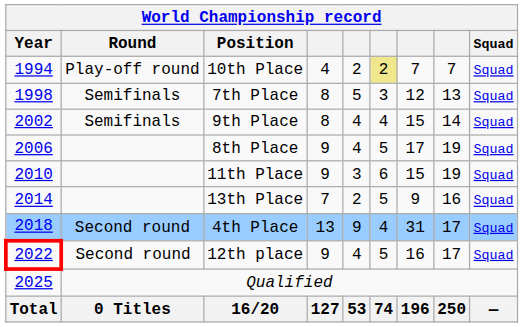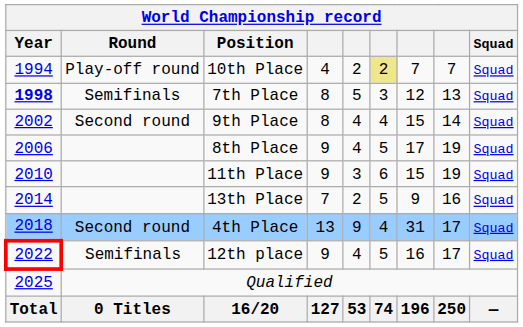 <table class="wikitable" style="text-align: center;">
 <tr>
 <th colspan=9><a href='#'>World Championship record</a></th>
 </tr>
 <tr>
 <th>Year</th>
 <th>Round</th>
 <th>Position</th>
 <th></th>
 <th></th>
 <th></th>
 <th></th>
 <th></th>
 <th><small>Squad</small></th>
 </tr>
 <tr>
 <td> <a href='#'>1994</a></td>
 <td>Play-off round</td>
 <td>10th Place</td>
 <td>4</td>
 <td>2</td>
 <td style="background: khaki;">2</td>
 <td>7</td>
 <td>7</td>
 <td><small><a href='#'>Squad</a></small></td>
 </tr>
 <tr>
-<td> <a href='#'>1998</a></td>
+<td><strong> <a href='#'>1998</a></strong></td>
 <td>Semifinals</td>
 <td>7th Place</td>
 <td>8</td>
 <td>5</td>
 <td>3</td>
 <td>12</td>
 <td>13</td>
 <td><small><a href='#'>Squad</a></small></td>
 </tr>
 <tr>
 <td> <a href='#'>2002</a></td>
-<td>Semifinals</td>
+<td>Second round</td>
 <td>9th Place</td>
 <td>8</td>
 <td>4</td>
 <td>4</td>
 <td>15</td>
 <td>14</td>
 <td><small><a href='#'>Squad</a></small></td>
 </tr>
 <tr>
 <td> <a href='#'>2006</a></td>
 <td></td>
 <td>8th Place</td>
 <td>9</td>
 <td>4</td>
 <td>5</td>
 <td>17</td>
 <td>19</td>
 <td><small><a href='#'>Squad</a></small></td>
 </tr>
 <tr>
 <td> <a href='#'>2010</a></td>
 <td></td>
 <td>11th Place</td>
 <td>9</td>
 <td>3</td>
 <td>6</td>
 <td>15</td>
 <td>19</td>
 <td><small><a href='#'>Squad</a></small></td>
 </tr>
 <tr>
 <td> <a href='#'>2014</a></td>
 <td></td>
 <td>13th Place</td>
 <td>7</td>
 <td>2</td>
 <td>5</td>
 <td>9</td>
 <td>16</td>
 <td><small><a href='#'>Squad</a></small></td>
 </tr>
 <tr bgcolor=#9acdff>
 <td> <a href='#'>2018</a></td>
 <td>Second round</td>
 <td>4th Place</td>
 <td>13</td>
 <td>9</td>
 <td>4</td>
 <td>31</td>
 <td>17</td>
 <td><small><a href='#'>Squad</a></small></td>
 </tr>
 <tr>
 <td style="border: 3px solid red">  <a href='#'>2022</a></td>
-<td>Second round</td>
+<td>Semifinals</td>
 <td>12th place</td>
 <td>9</td>
 <td>4</td>
 <td>5</td>
 <td>16</td>
 <td>17</td>
 <td><small><a href='#'>Squad</a></small></td>
 </tr>
 <tr>
 <td> <a href='#'>2025</a></td>
 <td colspan=8><em>Qualified</em></td>
 </tr>
 <tr>
 <th>Total</th>
 <th>0 Titles</th>
 <th>16/20</th>
 <th>127</th>
 <th>53</th>
 <th>74</th>
 <th>196</th>
 <th>250</th>
 <th>—</th>
 </tr>
 </table>
